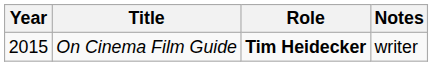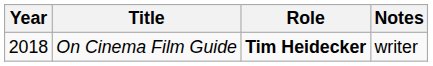 <table class="wikitable sortable">
 <tr>
 <th>Year</th>
 <th>Title</th>
 <th>Role</th>
 <th>Notes</th>
 </tr>
 <tr>
-<td>2015</td>
+<td>2018</td>
 <td><em>On Cinema Film Guide</em></td>
 <td><strong>Tim Heidecker</strong></td>
 <td>writer</td>
 </tr>
 </table>
